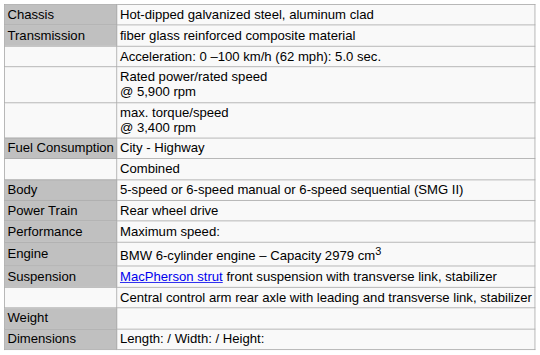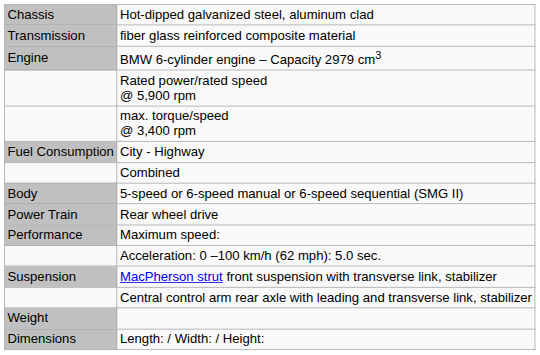 <table class="wikitable">
 <tr>
 <td style="background:silver">Chassis</td>
 <td>Hot-dipped galvanized steel, aluminum clad</td>
 </tr>
 <tr>
 <td style="background:silver">Transmission</td>
 <td>fiber glass reinforced composite material</td>
 </tr>
 <tr>
-<td></td>
-<td>Acceleration: 0 –100 km/h (62 mph): 5.0 sec.</td>
+<td style="background:silver">Engine</td>
+<td>BMW 6-cylinder engine – Capacity 2979 cm<sup>3</sup></td>
 </tr>
 <tr>
 <td></td>
 <td>Rated power/rated speed<br> @ 5,900 rpm</td>
 </tr>
 <tr>
 <td></td>
 <td>max. torque/speed<br> @ 3,400 rpm</td>
 </tr>
 <tr>
 <td style="background:silver">Fuel Consumption</td>
 <td>City  - Highway </td>
 </tr>
 <tr>
 <td></td>
 <td>Combined </td>
 </tr>
 <tr>
 <td style="background:silver">Body</td>
 <td>5-speed or 6-speed manual or 6-speed sequential (SMG II)</td>
 </tr>
 <tr>
 <td style="background:silver">Power Train</td>
 <td>Rear wheel drive</td>
 </tr>
 <tr>
 <td style="background:silver">Performance</td>
 <td>Maximum speed: </td>
 </tr>
 <tr>
-<td style="background:silver">Engine</td>
-<td>BMW 6-cylinder engine – Capacity 2979 cm<sup>3</sup></td>
+<td></td>
+<td>Acceleration: 0 –100 km/h (62 mph): 5.0 sec.</td>
 </tr>
 <tr>
 <td style="background:silver">Suspension</td>
 <td><a href='#'>MacPherson strut</a> front suspension with transverse link, stabilizer</td>
 </tr>
 <tr>
 <td></td>
 <td>Central control arm rear axle with leading and transverse link, stabilizer</td>
 </tr>
 <tr>
 <td style="background:silver">Weight</td>
 <td></td>
 </tr>
 <tr>
 <td style="background:silver">Dimensions</td>
 <td>Length:  / Width:  / Height: </td>
 </tr>
 </table>
